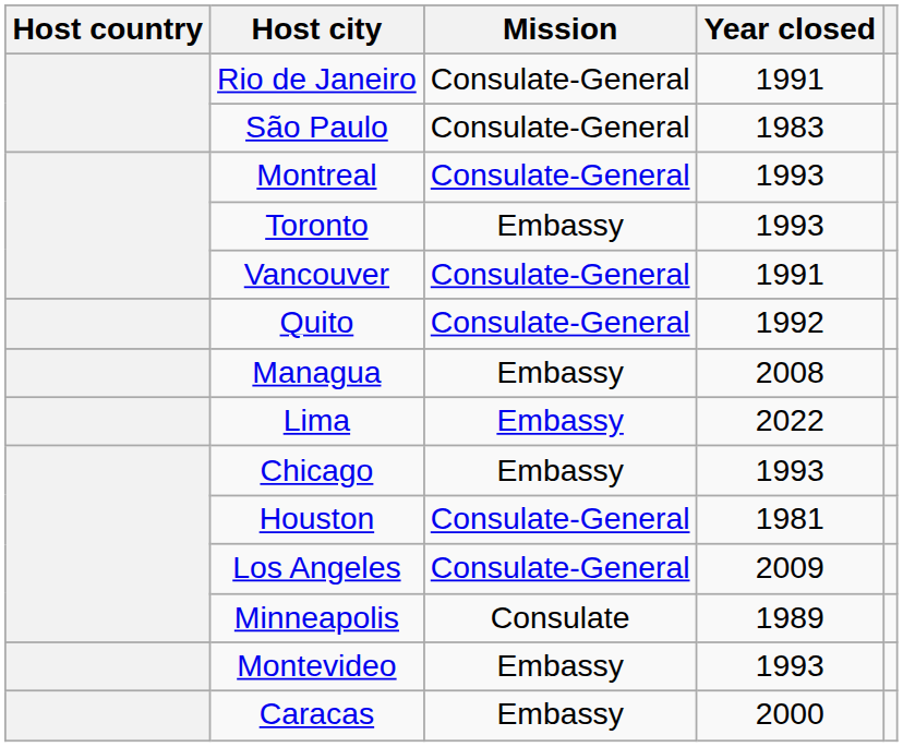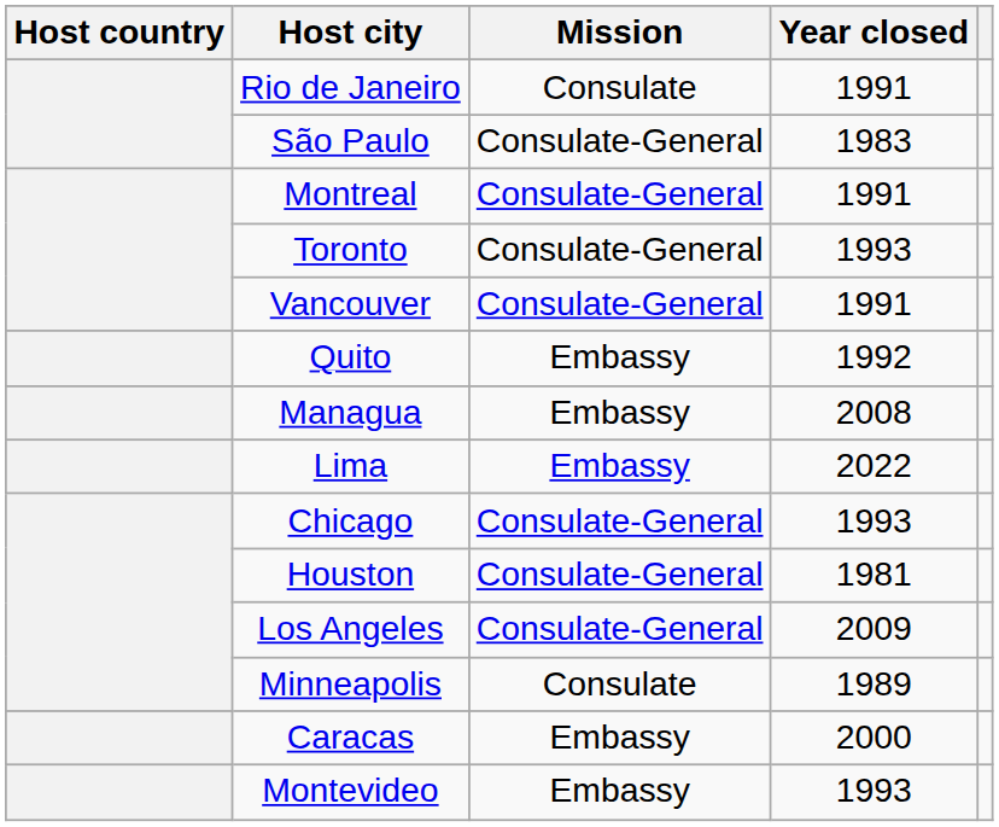 <table class="wikitable plainrowheaders" style="text-align:center;">
 <tr>
 <th scope="col">Host country</th>
 <th scope="col">Host city</th>
 <th scope="col">Mission</th>
 <th scope="col">Year closed</th>
 <th scope="col"></th>
 </tr>
 <tr>
 <th scope="row" rowspan="2"></th>
 <td><a href='#'>Rio de Janeiro</a></td>
-<td>Consulate-General</td>
+<td>Consulate</td>
 <td>1991</td>
 <td></td>
 </tr>
 <tr>
 <td><a href='#'>São Paulo</a></td>
 <td>Consulate-General</td>
 <td>1983</td>
 <td></td>
 </tr>
 <tr>
 <th scope="row" rowspan="3"></th>
 <td><a href='#'>Montreal</a></td>
 <td><a href='#'>Consulate-General</a></td>
-<td>1993</td>
+<td>1991</td>
 <td></td>
 </tr>
 <tr>
 <td><a href='#'>Toronto</a></td>
-<td>Embassy</td>
+<td>Consulate-General</td>
 <td>1993</td>
 <td></td>
 </tr>
 <tr>
 <td><a href='#'>Vancouver</a></td>
 <td><a href='#'>Consulate-General</a></td>
 <td>1991</td>
 <td></td>
 </tr>
 <tr>
 <th scope="row"></th>
 <td><a href='#'>Quito</a></td>
-<td><a href='#'>Consulate-General</a></td>
+<td>Embassy</td>
 <td>1992</td>
 <td></td>
 </tr>
 <tr>
 <th scope="row"></th>
 <td><a href='#'>Managua</a></td>
 <td>Embassy</td>
 <td>2008</td>
 <td></td>
 </tr>
 <tr>
 <th scope="row"></th>
 <td><a href='#'>Lima</a></td>
 <td><a href='#'>Embassy</a></td>
 <td>2022</td>
 <td></td>
 </tr>
 <tr>
 <th scope="row" rowspan="4"></th>
 <td><a href='#'>Chicago</a></td>
-<td>Embassy</td>
+<td><a href='#'>Consulate-General</a></td>
 <td>1993</td>
 <td></td>
 </tr>
 <tr>
 <td><a href='#'>Houston</a></td>
 <td><a href='#'>Consulate-General</a></td>
 <td>1981</td>
 <td></td>
 </tr>
 <tr>
 <td><a href='#'>Los Angeles</a></td>
 <td><a href='#'>Consulate-General</a></td>
 <td>2009</td>
 <td></td>
 </tr>
 <tr>
 <td><a href='#'>Minneapolis</a></td>
 <td>Consulate</td>
 <td>1989</td>
 <td></td>
 </tr>
 <tr>
 <th scope="row"></th>
+<td><a href='#'>Caracas</a></td>
+<td>Embassy</td>
+<td>2000</td>
+<td></td>
+</tr>
+<tr>
+<th scope="row"></th>
 <td><a href='#'>Montevideo</a></td>
 <td>Embassy</td>
 <td>1993</td>
 <td></td>
 </tr>
-<tr>
-<th scope="row"></th>
-<td><a href='#'>Caracas</a></td>
-<td>Embassy</td>
-<td>2000</td>
-<td></td>
-</tr>
 </table>
